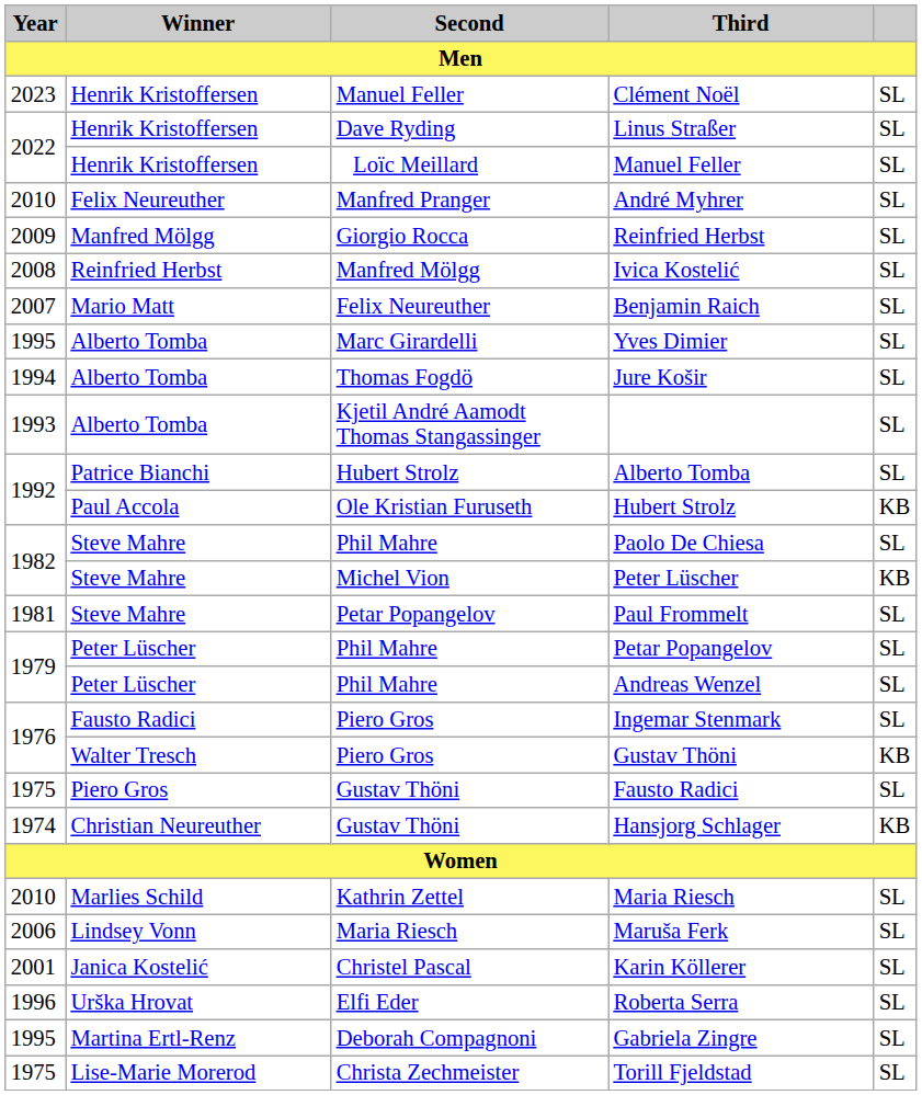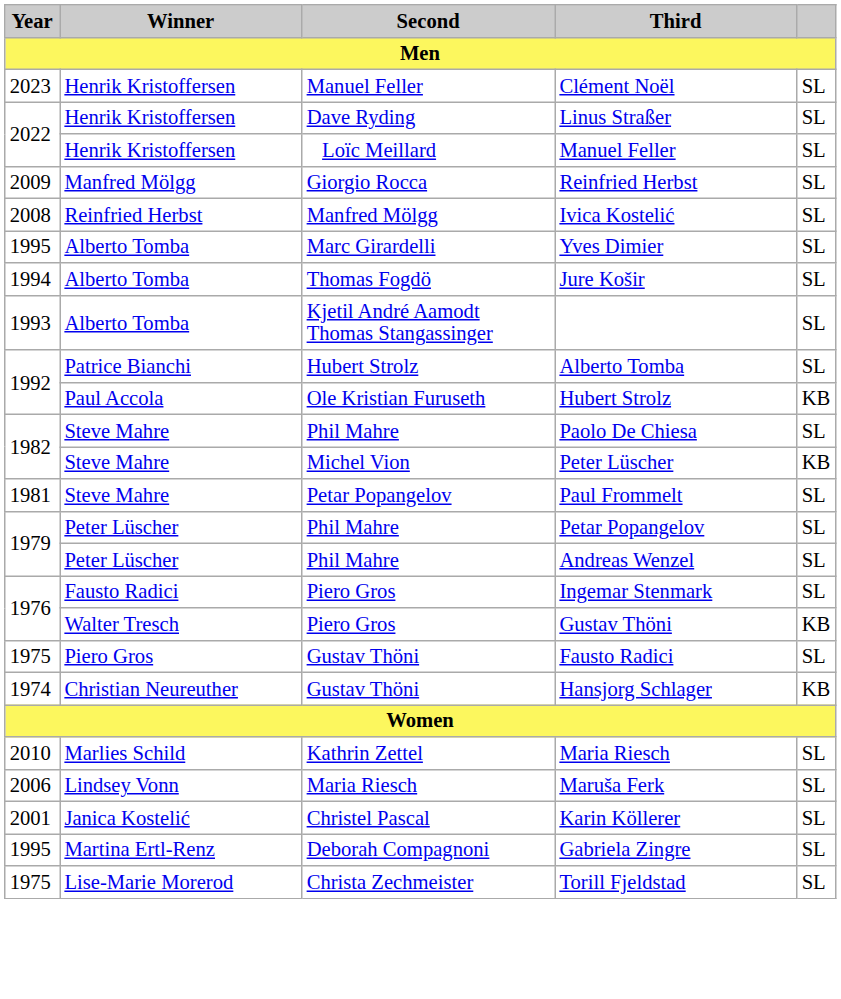 <table class="wikitable plainrowheaders" style="background:#fff; font-size:86%; line-height:15px; border:grey solid 1px; border-collapse:collapse;">
 <tr style="background:#ccc; text-align:center;">
 <th style="background-color: #ccc;" width="30">Year</th>
 <th style="background:#ccc;" width="155">Winner</th>
 <th style="background:#ccc;" width="162">Second</th>
 <th style="background:#ccc;" width="155">Third</th>
 <th style="background:#ccc;" width="15"></th>
 </tr>
 <tr>
 <td align="center" bgcolor="#FCF75E" colspan="5"><strong>Men</strong></td>
 </tr>
 <tr>
 <td>2023</td>
 <td> <a href='#'>Henrik Kristoffersen</a></td>
 <td> <a href='#'>Manuel Feller</a></td>
 <td> <a href='#'>Clément Noël</a></td>
 <td>SL</td>
 </tr>
 <tr>
 <td rowspan=2>2022</td>
 <td> <a href='#'>Henrik Kristoffersen</a></td>
 <td> <a href='#'>Dave Ryding</a></td>
 <td> <a href='#'>Linus Straßer</a></td>
 <td>SL</td>
 </tr>
 <tr>
 <td> <a href='#'>Henrik Kristoffersen</a></td>
 <td>   <a href='#'>Loïc Meillard</a></td>
 <td> <a href='#'>Manuel Feller</a></td>
 <td>SL</td>
 </tr>
 <tr>
-<td>2010</td>
-<td> <a href='#'>Felix Neureuther</a></td>
-<td> <a href='#'>Manfred Pranger</a></td>
-<td> <a href='#'>André Myhrer</a></td>
-<td>SL</td>
-</tr>
-<tr>
 <td>2009</td>
 <td> <a href='#'>Manfred Mölgg</a></td>
 <td> <a href='#'>Giorgio Rocca</a></td>
 <td> <a href='#'>Reinfried Herbst</a></td>
 <td>SL</td>
 </tr>
 <tr>
 <td>2008</td>
 <td> <a href='#'>Reinfried Herbst</a></td>
 <td> <a href='#'>Manfred Mölgg</a></td>
 <td> <a href='#'>Ivica Kostelić</a></td>
-<td>SL</td>
-</tr>
-<tr>
-<td>2007</td>
-<td> <a href='#'>Mario Matt</a></td>
-<td> <a href='#'>Felix Neureuther</a></td>
-<td> <a href='#'>Benjamin Raich</a></td>
 <td>SL</td>
 </tr>
 <tr>
 <td>1995</td>
 <td> <a href='#'>Alberto Tomba</a></td>
 <td> <a href='#'>Marc Girardelli</a></td>
 <td> <a href='#'>Yves Dimier</a></td>
 <td>SL</td>
 </tr>
 <tr>
 <td>1994</td>
 <td> <a href='#'>Alberto Tomba</a></td>
 <td> <a href='#'>Thomas Fogdö</a></td>
 <td> <a href='#'>Jure Košir</a></td>
 <td>SL</td>
 </tr>
 <tr>
 <td>1993</td>
 <td> <a href='#'>Alberto Tomba</a></td>
 <td> <a href='#'>Kjetil André Aamodt</a><br> <a href='#'>Thomas Stangassinger</a></td>
 <td></td>
 <td>SL</td>
 </tr>
 <tr>
 <td rowspan=2>1992</td>
 <td> <a href='#'>Patrice Bianchi</a></td>
 <td> <a href='#'>Hubert Strolz</a></td>
 <td> <a href='#'>Alberto Tomba</a></td>
 <td>SL</td>
 </tr>
 <tr>
 <td> <a href='#'>Paul Accola</a></td>
 <td> <a href='#'>Ole Kristian Furuseth</a></td>
 <td> <a href='#'>Hubert Strolz</a></td>
 <td>KB</td>
 </tr>
 <tr>
 <td rowspan=2>1982</td>
 <td> <a href='#'>Steve Mahre</a></td>
 <td> <a href='#'>Phil Mahre</a></td>
 <td> <a href='#'>Paolo De Chiesa</a></td>
 <td>SL</td>
 </tr>
 <tr>
 <td> <a href='#'>Steve Mahre</a></td>
 <td> <a href='#'>Michel Vion</a></td>
 <td> <a href='#'>Peter Lüscher</a></td>
 <td>KB</td>
 </tr>
 <tr>
 <td>1981</td>
 <td> <a href='#'>Steve Mahre</a></td>
 <td> <a href='#'>Petar Popangelov</a></td>
 <td> <a href='#'>Paul Frommelt</a></td>
 <td>SL</td>
 </tr>
 <tr>
 <td rowspan=2>1979</td>
 <td> <a href='#'>Peter Lüscher</a></td>
 <td> <a href='#'>Phil Mahre</a></td>
 <td> <a href='#'>Petar Popangelov</a></td>
 <td>SL</td>
 </tr>
 <tr>
 <td> <a href='#'>Peter Lüscher</a></td>
 <td> <a href='#'>Phil Mahre</a></td>
 <td> <a href='#'>Andreas Wenzel</a></td>
 <td>SL</td>
 </tr>
 <tr>
 <td rowspan=2>1976</td>
 <td> <a href='#'>Fausto Radici</a></td>
 <td> <a href='#'>Piero Gros</a></td>
 <td> <a href='#'>Ingemar Stenmark</a></td>
 <td>SL</td>
 </tr>
 <tr>
 <td> <a href='#'>Walter Tresch</a></td>
 <td> <a href='#'>Piero Gros</a></td>
 <td> <a href='#'>Gustav Thöni</a></td>
 <td>KB</td>
 </tr>
 <tr>
 <td>1975</td>
 <td> <a href='#'>Piero Gros</a></td>
 <td> <a href='#'>Gustav Thöni</a></td>
 <td> <a href='#'>Fausto Radici</a></td>
 <td>SL</td>
 </tr>
 <tr>
 <td>1974</td>
 <td> <a href='#'>Christian Neureuther</a></td>
 <td> <a href='#'>Gustav Thöni</a></td>
 <td> <a href='#'>Hansjorg Schlager</a></td>
 <td>KB</td>
 </tr>
 <tr>
 <td align="center" bgcolor="#FCF75E" colspan="5"><strong>Women</strong></td>
 </tr>
 <tr>
 <td>2010</td>
 <td> <a href='#'>Marlies Schild</a></td>
 <td> <a href='#'>Kathrin Zettel</a></td>
 <td> <a href='#'>Maria Riesch</a></td>
 <td>SL</td>
 </tr>
 <tr>
 <td>2006</td>
 <td> <a href='#'>Lindsey Vonn</a></td>
 <td> <a href='#'>Maria Riesch</a></td>
 <td> <a href='#'>Maruša Ferk</a></td>
 <td>SL</td>
 </tr>
 <tr>
 <td>2001</td>
 <td> <a href='#'>Janica Kostelić</a></td>
 <td> <a href='#'>Christel Pascal</a></td>
 <td> <a href='#'>Karin Köllerer</a></td>
 <td>SL</td>
 </tr>
 <tr>
-<td>1996</td>
-<td> <a href='#'>Urška Hrovat</a></td>
-<td> <a href='#'>Elfi Eder</a></td>
-<td> <a href='#'>Roberta Serra</a></td>
-<td>SL</td>
-</tr>
-<tr>
 <td>1995</td>
 <td> <a href='#'>Martina Ertl-Renz</a></td>
 <td> <a href='#'>Deborah Compagnoni</a></td>
 <td> <a href='#'>Gabriela Zingre</a></td>
 <td>SL</td>
 </tr>
 <tr>
 <td>1975</td>
 <td> <a href='#'>Lise-Marie Morerod</a></td>
 <td> <a href='#'>Christa Zechmeister</a></td>
 <td> <a href='#'>Torill Fjeldstad</a></td>
 <td>SL</td>
 </tr>
 </table>
